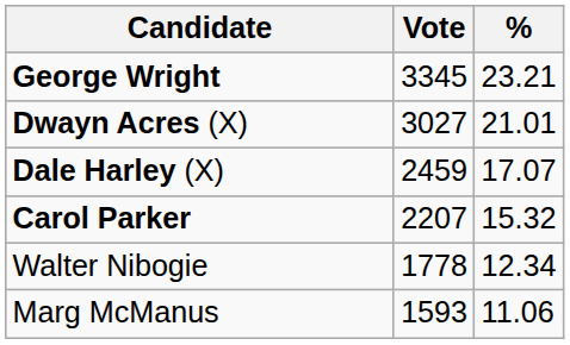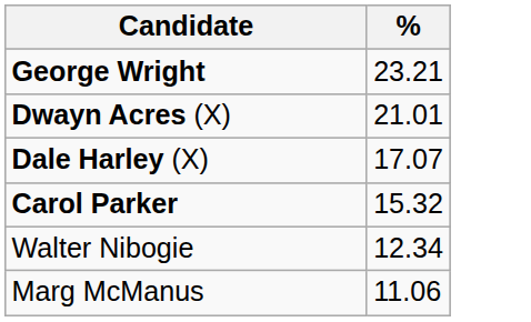 <table class="wikitable">
 <tr>
 <th bgcolor="#DDDDFF" width="200px">Candidate</th>
-<th bgcolor="#DDDDFF">Vote</th>
 <th bgcolor="#DDDDFF">%</th>
 </tr>
 <tr>
 <td><strong>George Wright</strong></td>
-<td>3345</td>
 <td>23.21</td>
 </tr>
 <tr>
 <td><strong>Dwayn Acres</strong> (X)</td>
-<td>3027</td>
 <td>21.01</td>
 </tr>
 <tr>
 <td><strong>Dale Harley</strong> (X)</td>
-<td>2459</td>
 <td>17.07</td>
 </tr>
 <tr>
 <td><strong>Carol Parker</strong></td>
-<td>2207</td>
 <td>15.32</td>
 </tr>
 <tr>
 <td>Walter Nibogie</td>
-<td>1778</td>
 <td>12.34</td>
 </tr>
 <tr>
 <td>Marg McManus</td>
-<td>1593</td>
 <td>11.06</td>
 </tr>
 </table>
